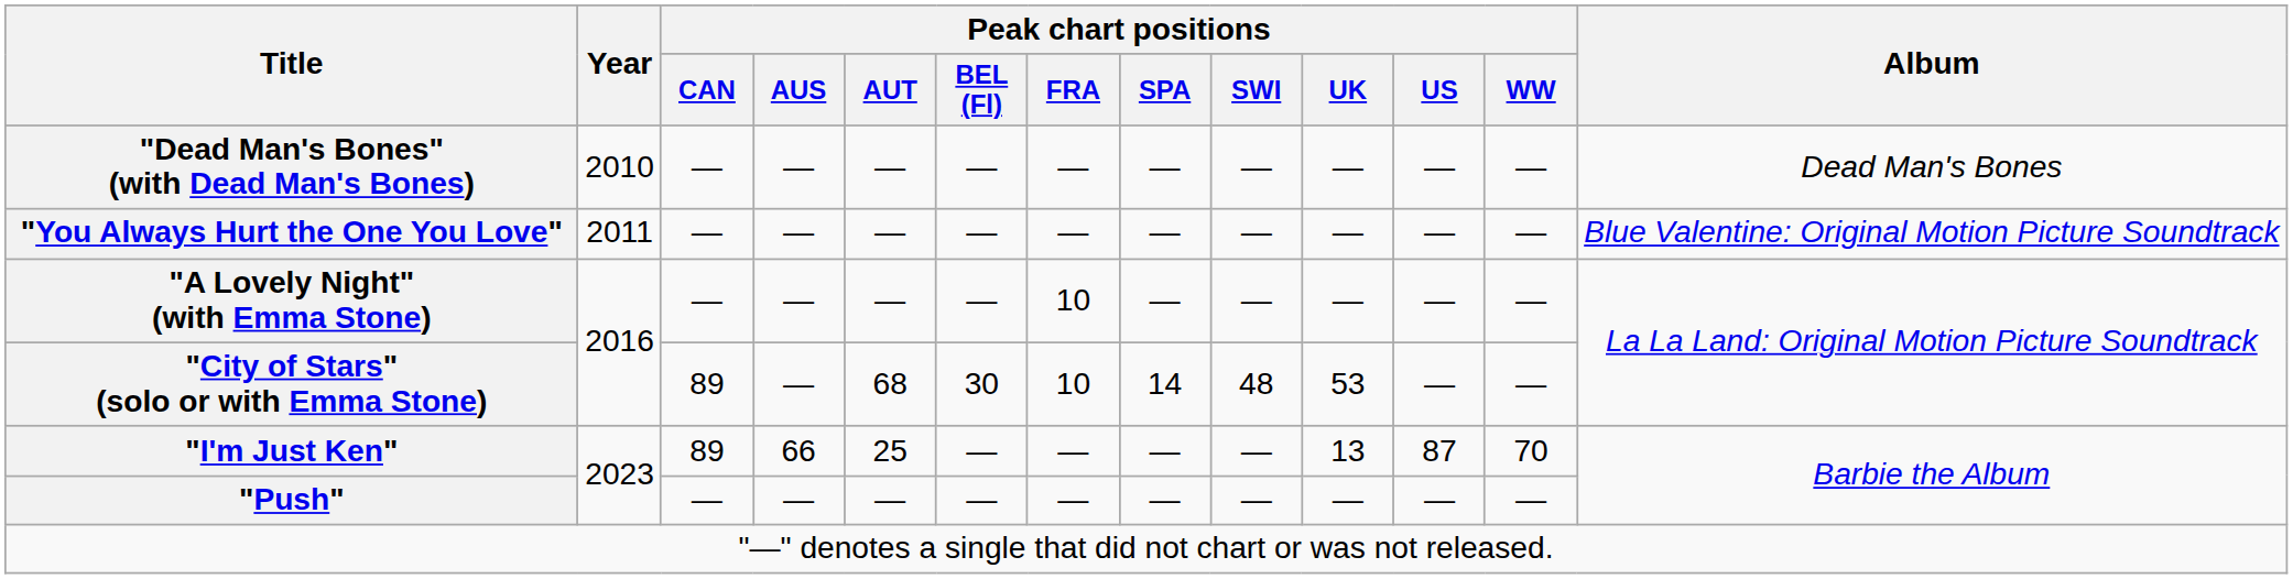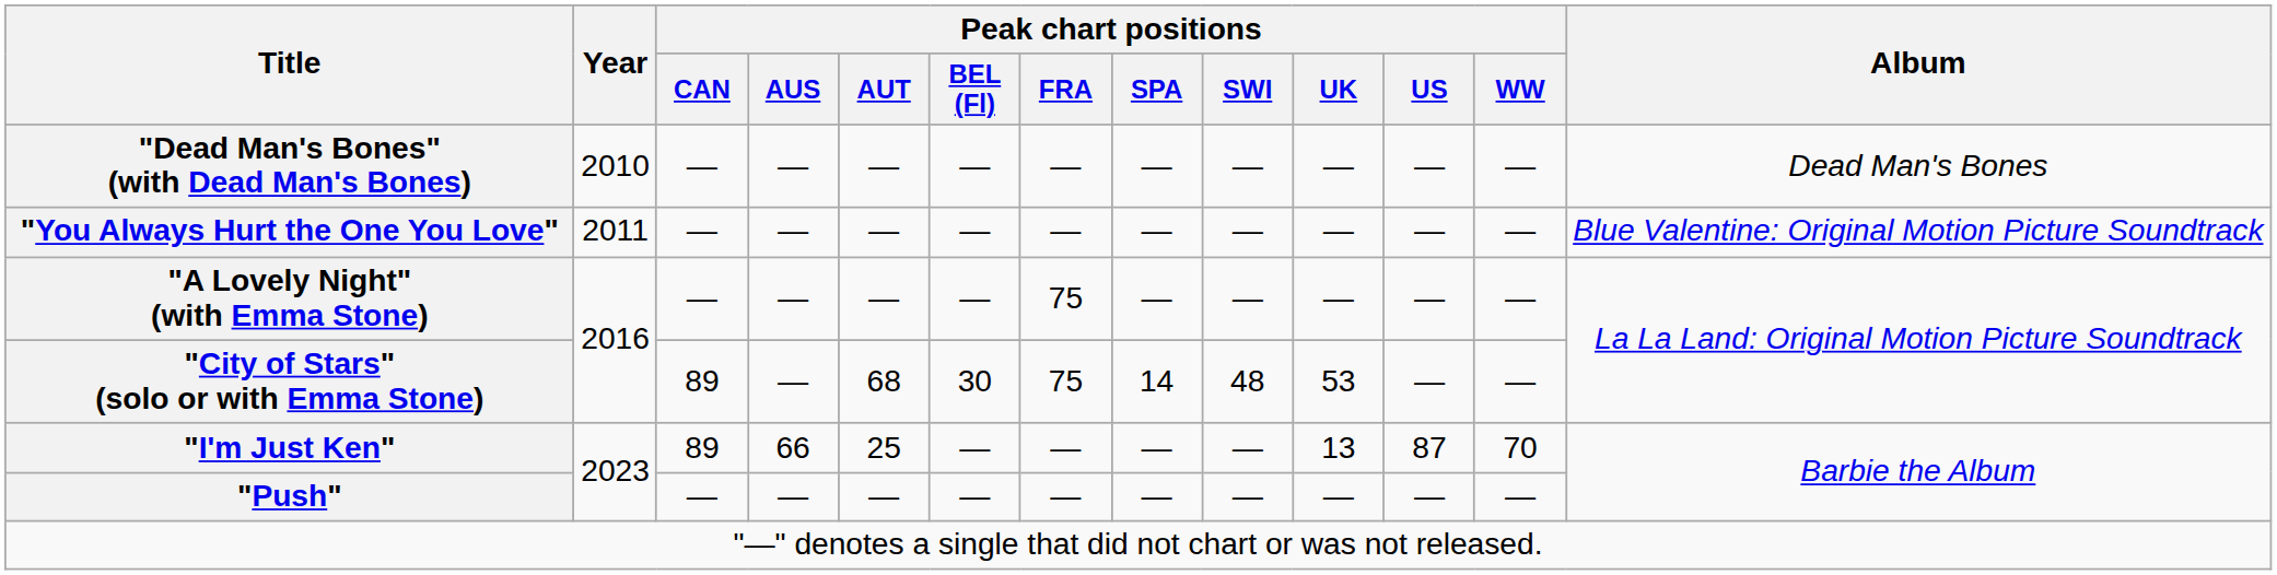 <table class="wikitable plainrowheaders" style="text-align:center;">
 <tr>
 <th scope="col" rowspan="2" style="width:18em;">Title</th>
 <th scope="col" rowspan="2" style="width:1em;">Year</th>
 <th scope="col" colspan="10">Peak chart positions</th>
 <th scope="col" rowspan="2">Album</th>
 </tr>
 <tr>
 <th scope="col" style="width:3em;font-size:85%;"><a href='#'>CAN</a><br></th>
 <th scope="col" style="width:3em;font-size:85%;"><a href='#'>AUS</a><br></th>
 <th scope="col" style="width:3em;font-size:85%;"><a href='#'>AUT</a><br></th>
 <th scope="col" style="width:3em;font-size:85%;"><a href='#'>BEL (Fl)</a><br></th>
 <th scope="col" style="width:3em;font-size:85%;"><a href='#'>FRA</a><br></th>
 <th scope="col" style="width:3em;font-size:85%;"><a href='#'>SPA</a><br></th>
 <th scope="col" style="width:3em;font-size:85%;"><a href='#'>SWI</a><br></th>
 <th scope="col" style="width:3em;font-size:85%;"><a href='#'>UK</a><br></th>
 <th scope="col" style="width:3em;font-size:85%;"><a href='#'>US</a><br></th>
 <th scope="col" style="width:3em;font-size:85%;"><a href='#'>WW</a><br></th>
 </tr>
 <tr>
 <th scope="row">"Dead Man's Bones"<br><span>(with <a href='#'>Dead Man's Bones</a>)</span></th>
 <td>2010</td>
 <td>—</td>
 <td>—</td>
 <td>—</td>
 <td>—</td>
 <td>—</td>
 <td>—</td>
 <td>—</td>
 <td>—</td>
 <td>—</td>
 <td>—</td>
 <td><em>Dead Man's Bones</em></td>
 </tr>
 <tr>
 <th scope="row">"<a href='#'>You Always Hurt the One You Love</a>"</th>
 <td>2011</td>
 <td>—</td>
 <td>—</td>
 <td>—</td>
 <td>—</td>
 <td>—</td>
 <td>—</td>
 <td>—</td>
 <td>—</td>
 <td>—</td>
 <td>—</td>
 <td><em><a href='#'>Blue Valentine: Original Motion Picture Soundtrack</a></em></td>
 </tr>
 <tr>
 <th scope="row">"A Lovely Night"<br><span>(with <a href='#'>Emma Stone</a>)</span></th>
 <td rowspan="2">2016</td>
 <td>—</td>
 <td>—</td>
 <td>—</td>
 <td>—</td>
-<td>10</td>
+<td>75</td>
 <td>—</td>
 <td>—</td>
 <td>—</td>
 <td>—</td>
 <td>—</td>
 <td rowspan="2"><em><a href='#'>La La Land: Original Motion Picture Soundtrack</a></em></td>
 </tr>
 <tr>
 <th scope="row">"<a href='#'>City of Stars</a>"<br><span>(solo or with <a href='#'>Emma Stone</a>)</span></th>
 <td>89</td>
 <td>—</td>
 <td>68</td>
 <td>30</td>
-<td>10</td>
+<td>75</td>
 <td>14</td>
 <td>48</td>
 <td>53</td>
 <td>—</td>
 <td>—</td>
 </tr>
 <tr>
 <th scope="row">"<a href='#'>I'm Just Ken</a>"</th>
 <td rowspan="2">2023</td>
 <td>89</td>
 <td>66</td>
 <td>25</td>
 <td>—</td>
 <td>—</td>
 <td>—</td>
 <td>—</td>
 <td>13</td>
 <td>87</td>
 <td>70</td>
 <td rowspan="2"><em><a href='#'>Barbie the Album</a></em></td>
 </tr>
 <tr>
 <th scope="row">"<a href='#'>Push</a>"</th>
 <td>—</td>
 <td>—</td>
 <td>—</td>
 <td>—</td>
 <td>—</td>
 <td>—</td>
 <td>—</td>
 <td>—</td>
 <td>—</td>
 <td>—</td>
 </tr>
 <tr>
 <td colspan="22">"—" denotes a single that did not chart or was not released.</td>
 </tr>
 </table>
